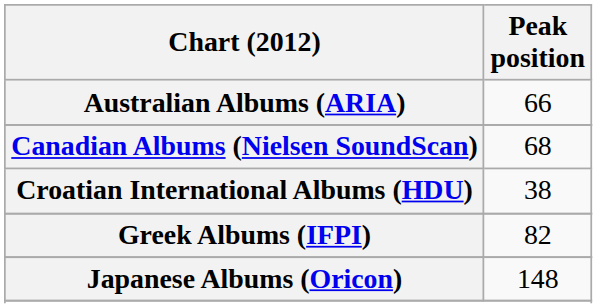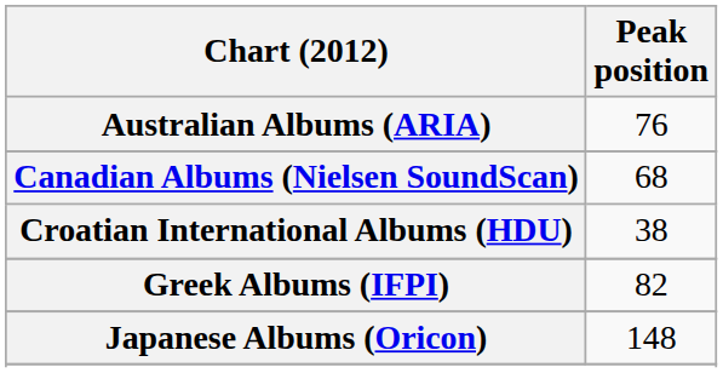 <table class="wikitable sortable plainrowheaders" style="text-align:center">
 <tr>
 <th scope="col">Chart (2012)</th>
 <th scope="col">Peak<br>position</th>
 </tr>
 <tr>
 <th scope="row">Australian Albums (<a href='#'>ARIA</a>)</th>
-<td>66</td>
+<td>76</td>
 </tr>
 <tr>
 </tr>
 <tr>
 </tr>
 <tr>
 </tr>
 <tr>
 <th scope="row"><a href='#'>Canadian Albums</a> (<a href='#'>Nielsen SoundScan</a>)</th>
 <td>68</td>
 </tr>
 <tr>
 <th scope="row">Croatian International Albums (<a href='#'>HDU</a>)</th>
 <td>38</td>
 </tr>
 <tr>
 </tr>
 <tr>
 </tr>
 <tr>
 </tr>
 <tr>
 </tr>
 <tr>
 <th scope="row">Greek Albums (<a href='#'>IFPI</a>)</th>
 <td>82</td>
 </tr>
 <tr>
 </tr>
 <tr>
 </tr>
 <tr>
 <th scope="row">Japanese Albums (<a href='#'>Oricon</a>)</th>
 <td>148</td>
 </tr>
 <tr>
 </tr>
 <tr>
 </tr>
 <tr>
 </tr>
 <tr>
 </tr>
 <tr>
 </tr>
 <tr>
 </tr>
 <tr>
 </tr>
 </table>
